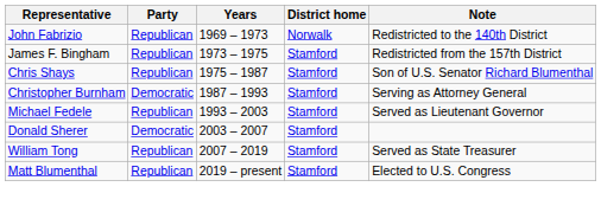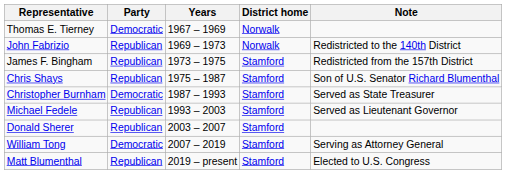 <table class=wikitable>
 <tr valign=bottom>
 <th>Representative</th>
 <th>Party</th>
 <th>Years</th>
 <th>District home</th>
 <th>Note</th>
+</tr>
+<tr>
+<td>Thomas E. Tierney</td>
+<td><a href='#'>Democratic</a></td>
+<td>1967 – 1969</td>
+<td><a href='#'>Norwalk</a></td>
+<td></td>
 </tr>
 <tr>
 <td><a href='#'>John Fabrizio</a></td>
 <td><a href='#'>Republican</a></td>
 <td>1969 – 1973</td>
 <td><a href='#'>Norwalk</a></td>
 <td>Redistricted to the <a href='#'>140th</a> District</td>
 </tr>
 <tr>
 <td>James F. Bingham</td>
 <td><a href='#'>Republican</a></td>
 <td>1973 – 1975</td>
 <td><a href='#'>Stamford</a></td>
 <td>Redistricted from the 157th District</td>
 </tr>
 <tr>
 <td><a href='#'>Chris Shays</a></td>
 <td><a href='#'>Republican</a></td>
 <td>1975 – 1987</td>
 <td><a href='#'>Stamford</a></td>
 <td>Son of U.S. Senator <a href='#'>Richard Blumenthal</a></td>
 </tr>
 <tr>
 <td><a href='#'>Christopher Burnham</a></td>
 <td><a href='#'>Democratic</a></td>
 <td>1987 – 1993</td>
 <td><a href='#'>Stamford</a></td>
-<td>Serving as Attorney General</td>
+<td>Served as State Treasurer</td>
 </tr>
 <tr>
 <td><a href='#'>Michael Fedele</a></td>
 <td><a href='#'>Republican</a></td>
 <td>1993 – 2003</td>
 <td><a href='#'>Stamford</a></td>
 <td>Served as Lieutenant Governor</td>
 </tr>
 <tr>
 <td><a href='#'>Donald Sherer</a></td>
-<td><a href='#'>Democratic</a></td>
+<td><a href='#'>Republican</a></td>
 <td>2003 – 2007</td>
 <td><a href='#'>Stamford</a></td>
 <td></td>
 </tr>
 <tr>
 <td><a href='#'>William Tong</a></td>
-<td><a href='#'>Republican</a></td>
+<td><a href='#'>Democratic</a></td>
 <td>2007 – 2019</td>
 <td><a href='#'>Stamford</a></td>
-<td>Served as State Treasurer</td>
+<td>Serving as Attorney General</td>
 </tr>
 <tr>
 <td><a href='#'>Matt Blumenthal</a></td>
 <td><a href='#'>Republican</a></td>
 <td>2019 – present</td>
 <td><a href='#'>Stamford</a></td>
 <td>Elected to U.S. Congress</td>
 </tr>
 </table>
